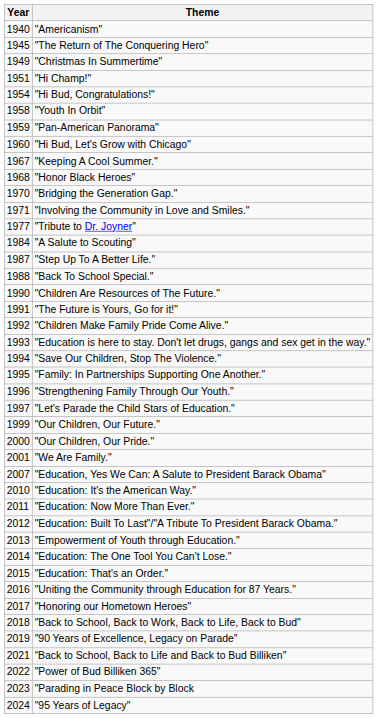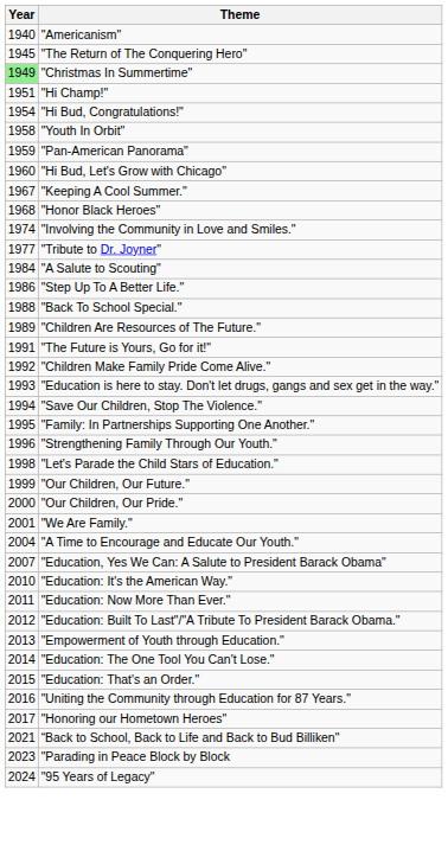 <table class="wikitable collapsible collapsed">
 <tr>
 <th>Year</th>
 <th>Theme</th>
 </tr>
 <tr>
 <td>1940</td>
 <td>"Americanism"</td>
 </tr>
 <tr>
 <td>1945</td>
 <td>"The Return of The Conquering Hero"</td>
 </tr>
 <tr>
-<td>1949</td>
+<td style="background: lightgreen;">1949</td>
 <td>"Christmas In Summertime"</td>
 </tr>
 <tr>
 <td>1951</td>
 <td>"Hi Champ!"</td>
 </tr>
 <tr>
 <td>1954</td>
 <td>"Hi Bud, Congratulations!"</td>
 </tr>
 <tr>
 <td>1958</td>
 <td>"Youth In Orbit"</td>
 </tr>
 <tr>
 <td>1959</td>
 <td>"Pan-American Panorama"</td>
 </tr>
 <tr>
 <td>1960</td>
 <td>"Hi Bud, Let's Grow with Chicago"</td>
 </tr>
 <tr>
 <td>1967</td>
 <td>"Keeping A Cool Summer."</td>
 </tr>
 <tr>
 <td>1968</td>
 <td>"Honor Black Heroes"</td>
 </tr>
 <tr>
-<td>1970</td>
-<td>"Bridging the Generation Gap."</td>
-</tr>
-<tr>
-<td>1971</td>
+<td>1974</td>
 <td>"Involving the Community in Love and Smiles."</td>
 </tr>
 <tr>
 <td>1977</td>
 <td>"Tribute to <a href='#'>Dr. Joyner</a>"</td>
 </tr>
 <tr>
 <td>1984</td>
 <td>"A Salute to Scouting"</td>
 </tr>
 <tr>
-<td>1987</td>
+<td>1986</td>
 <td>"Step Up To A Better Life."</td>
 </tr>
 <tr>
 <td>1988</td>
 <td>"Back To School Special."</td>
 </tr>
 <tr>
-<td>1990</td>
+<td>1989</td>
 <td>"Children Are Resources of The Future."</td>
 </tr>
 <tr>
 <td>1991</td>
 <td>"The Future is Yours, Go for it!"</td>
 </tr>
 <tr>
 <td>1992</td>
 <td>"Children Make Family Pride Come Alive."</td>
 </tr>
 <tr>
 <td>1993</td>
 <td>"Education is here to stay. Don't let drugs, gangs and sex get in the way."</td>
 </tr>
 <tr>
 <td>1994</td>
 <td>"Save Our Children, Stop The Violence."</td>
 </tr>
 <tr>
 <td>1995</td>
 <td>"Family: In Partnerships Supporting One Another."</td>
 </tr>
 <tr>
 <td>1996</td>
 <td>"Strengthening Family Through Our Youth."</td>
 </tr>
 <tr>
-<td>1997</td>
+<td>1998</td>
 <td>"Let's Parade the Child Stars of Education."</td>
 </tr>
 <tr>
 <td>1999</td>
 <td>"Our Children, Our Future."</td>
 </tr>
 <tr>
 <td>2000</td>
 <td>"Our Children, Our Pride."</td>
 </tr>
 <tr>
 <td>2001</td>
 <td>"We Are Family."</td>
+</tr>
+<tr>
+<td>2004</td>
+<td>"A Time to Encourage and Educate Our Youth."</td>
 </tr>
 <tr>
 <td>2007</td>
 <td>"Education, Yes We Can: A Salute to President Barack Obama"</td>
 </tr>
 <tr>
 <td>2010</td>
 <td>"Education: It's the American Way."</td>
 </tr>
 <tr>
 <td>2011</td>
 <td>"Education: Now More Than Ever."</td>
 </tr>
 <tr>
 <td>2012</td>
 <td>"Education: Built To Last"/"A Tribute To President Barack Obama."</td>
 </tr>
 <tr>
 <td>2013</td>
 <td>"Empowerment of Youth through Education."</td>
 </tr>
 <tr>
 <td>2014</td>
 <td>"Education: The One Tool You Can't Lose."</td>
 </tr>
 <tr>
 <td>2015</td>
 <td>"Education: That's an Order."</td>
 </tr>
 <tr>
 <td>2016</td>
 <td>"Uniting the Community through Education for 87 Years."</td>
 </tr>
 <tr>
 <td>2017</td>
 <td>"Honoring our Hometown Heroes"</td>
 </tr>
 <tr>
-<td>2018</td>
-<td>"Back to School, Back to Work, Back to Life, Back to Bud"</td>
-</tr>
-<tr>
-<td>2019</td>
-<td>"90 Years of Excellence, Legacy on Parade"</td>
-</tr>
-<tr>
 <td>2021</td>
 <td>“Back to School, Back to Life and Back to Bud Billiken"</td>
-</tr>
-<tr>
-<td>2022</td>
-<td>"Power of Bud Billiken 365"</td>
 </tr>
 <tr>
 <td>2023</td>
 <td>"Parading in Peace Block by Block</td>
 </tr>
 <tr>
 <td>2024</td>
 <td>"95 Years of Legacy"</td>
 </tr>
 </table>
